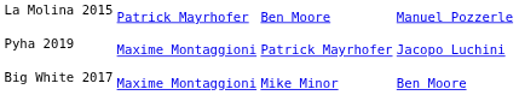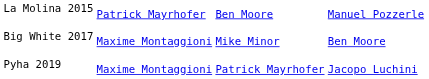 <table>
 <tr>
 <td>La Molina 2015</td>
 <td><br><a href='#'>Patrick Mayrhofer</a></td>
 <td><br><a href='#'>Ben Moore</a></td>
 <td><br><a href='#'>Manuel Pozzerle</a></td>
 </tr>
 <tr>
+<td>Big White 2017</td>
+<td><br><a href='#'>Maxime Montaggioni</a></td>
+<td><br><a href='#'>Mike Minor</a></td>
+<td><br><a href='#'>Ben Moore</a></td>
+</tr>
+<tr>
 <td>Pyha 2019</td>
 <td><br><a href='#'>Maxime Montaggioni</a></td>
 <td><br><a href='#'>Patrick Mayrhofer</a></td>
 <td><br><a href='#'>Jacopo Luchini</a></td>
 </tr>
-<tr>
-<td>Big White 2017</td>
-<td><br><a href='#'>Maxime Montaggioni</a></td>
-<td><br><a href='#'>Mike Minor</a></td>
-<td><br><a href='#'>Ben Moore</a></td>
-</tr>
 </table>
